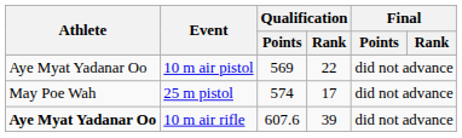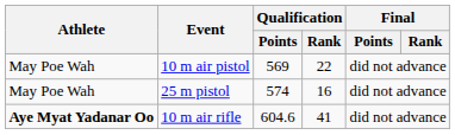 <table class=wikitable style=font-size:90%;text-align:center>
 <tr>
 <th rowspan="2">Athlete</th>
 <th rowspan="2">Event</th>
 <th colspan=2>Qualification</th>
 <th colspan=2>Final</th>
 </tr>
 <tr style="font-size:95%">
 <th>Points</th>
 <th>Rank</th>
 <th>Points</th>
 <th>Rank</th>
 </tr>
 <tr>
-<td align=left>Aye Myat Yadanar Oo</td>
+<td align=left>May Poe Wah</td>
 <td align=left><a href='#'>10 m air pistol</a></td>
 <td>569</td>
 <td>22</td>
 <td colspan=2>did not advance</td>
 </tr>
 <tr>
 <td align=left>May Poe Wah</td>
 <td align=left><a href='#'>25 m pistol</a></td>
 <td>574</td>
-<td>17</td>
+<td>16</td>
 <td colspan=2>did not advance</td>
 </tr>
 <tr>
 <td align=left><strong>Aye Myat Yadanar Oo</strong></td>
 <td align=left><a href='#'>10 m air rifle</a></td>
-<td>607.6</td>
-<td>39</td>
+<td>604.6</td>
+<td>41</td>
 <td colspan=2>did not advance</td>
 </tr>
 </table>
